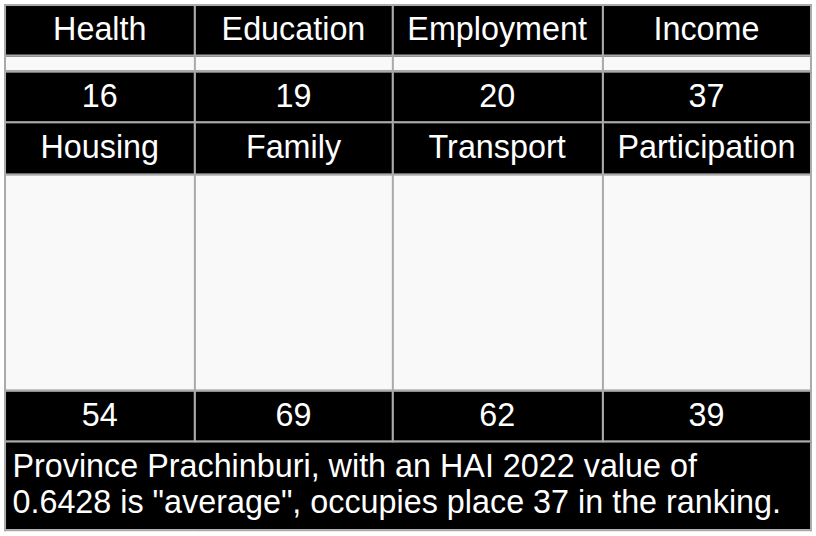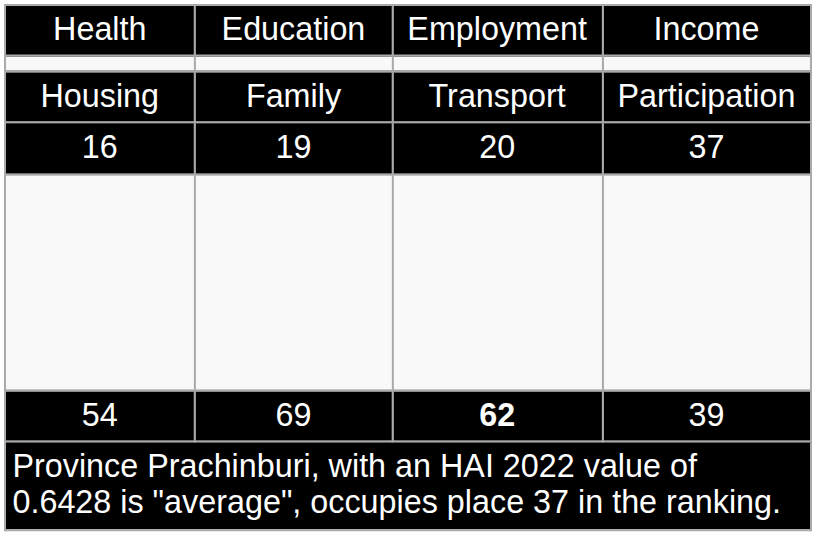 <table class="wikitable floatright" style="width:400px;">
 <tr>
 <td style="text-align:center; width:100px; background:black; color:white;">Health</td>
 <td style="text-align:center; width:100px; background:black; color:white;">Education</td>
 <td style="text-align:center; width:100px; background:black; color:white;">Employment</td>
 <td style="text-align:center; width:100px; background:black; color:white;">Income</td>
 </tr>
 <tr>
 <td></td>
 <td></td>
 <td></td>
 <td></td>
 </tr>
 <tr>
+<td style="text-align:center; background:black; color:white;">Housing</td>
+<td style="text-align:center; background:black; color:white;">Family</td>
+<td style="text-align:center; background:black; color:white;">Transport</td>
+<td style="text-align:center; background:black; color:white;">Participation</td>
+</tr>
+<tr>
 <td style="text-align:center; background:black; color:white;">16</td>
 <td style="text-align:center; background:black; color:white;">19</td>
 <td style="text-align:center; background:black; color:white;">20</td>
 <td style="text-align:center; background:black; color:white;">37</td>
-</tr>
-<tr>
-<td style="text-align:center; background:black; color:white;">Housing</td>
-<td style="text-align:center; background:black; color:white;">Family</td>
-<td style="text-align:center; background:black; color:white;">Transport</td>
-<td style="text-align:center; background:black; color:white;">Participation</td>
 </tr>
 <tr>
 <td style="height:100px;"></td>
 <td></td>
 <td></td>
 <td></td>
 </tr>
 <tr>
 <td style="text-align:center; background:black; color:white;">54</td>
 <td style="text-align:center; background:black; color:white;">69</td>
-<td style="text-align:center; background:black; color:white;">62</td>
+<td style="text-align:center; background:black; color:white;"><strong>62</strong></td>
 <td style="text-align:center; background:black; color:white;">39</td>
 </tr>
 <tr>
 <td colspan="4"; style="background:black; color:white;">Province Prachinburi, with an HAI 2022 value of 0.6428 is "average", occupies place 37 in the ranking.</td>
 </tr>
 </table>
